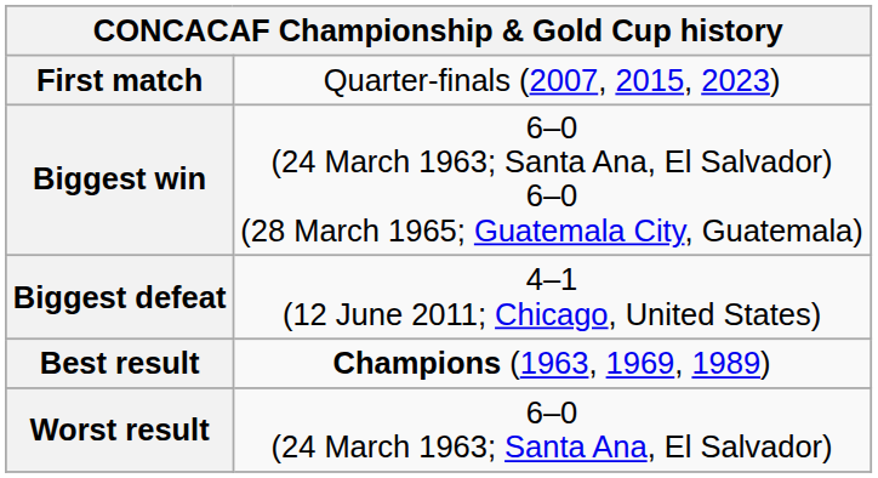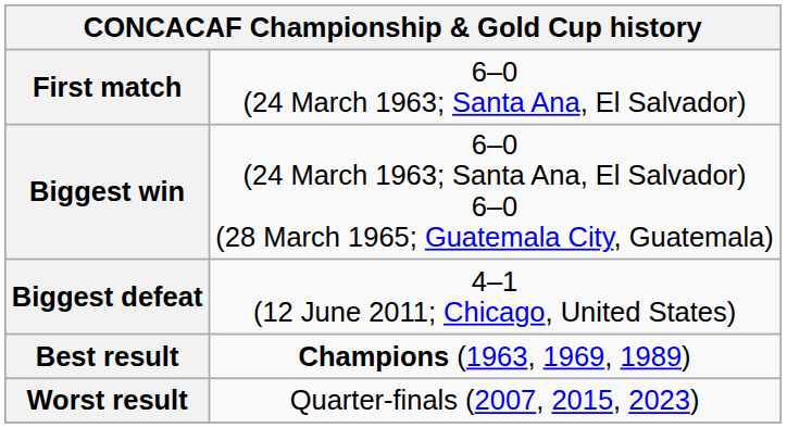 <table class="wikitable collapsible collapsed" style="text-align: center;font-size:90%;">
 <tr>
 <th colspan=2>CONCACAF Championship & Gold Cup history</th>
 </tr>
 <tr>
 <th>First match</th>
-<td>Quarter-finals (<a href='#'>2007</a>, <a href='#'>2015</a>, <a href='#'>2023</a>)</td>
+<td> 6–0 <br>(24 March 1963; <a href='#'>Santa Ana</a>, El Salvador)</td>
 </tr>
 <tr>
 <th>Biggest win</th>
 <td> 6–0 <br>(24 March 1963; Santa Ana, El Salvador)<br> 6–0 <br>(28 March 1965; <a href='#'>Guatemala City</a>, Guatemala)</td>
 </tr>
 <tr>
 <th>Biggest defeat</th>
 <td> 4–1 <br>(12 June 2011; <a href='#'>Chicago</a>, United States)</td>
 </tr>
 <tr>
 <th>Best result</th>
 <td><strong>Champions</strong> (<a href='#'>1963</a>, <a href='#'>1969</a>, <a href='#'>1989</a>)</td>
 </tr>
 <tr>
 <th>Worst result</th>
-<td> 6–0 <br>(24 March 1963; <a href='#'>Santa Ana</a>, El Salvador)</td>
+<td>Quarter-finals (<a href='#'>2007</a>, <a href='#'>2015</a>, <a href='#'>2023</a>)</td>
 </tr>
 </table>
